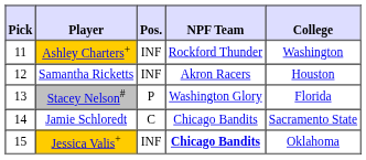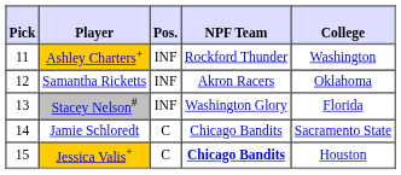 <table style="text-align: center" border="1" cellpadding="3" cellspacing="0">
 <tr>
 <th style="background:#ddf;"><br>Pick</th>
 <th style="background:#ddf;"><br>Player</th>
 <th style="background:#ddf;"><br>Pos.</th>
 <th style="background:#ddf;"><br>NPF Team</th>
 <th style="background:#ddf;"><br>College</th>
 </tr>
 <tr>
 <td>11</td>
 <td style="background:#FFCC00;"><a href='#'>Ashley Charters</a><sup>+</sup></td>
 <td>INF</td>
 <td><a href='#'>Rockford Thunder</a></td>
 <td><a href='#'>Washington</a></td>
 </tr>
 <tr>
 <td>12</td>
 <td><a href='#'>Samantha Ricketts</a></td>
 <td>INF</td>
 <td><a href='#'>Akron Racers</a></td>
-<td><a href='#'>Houston</a></td>
+<td><a href='#'>Oklahoma</a></td>
 </tr>
 <tr>
 <td>13</td>
 <td style="background:#C0C0C0;"><a href='#'>Stacey Nelson</a><sup>#</sup></td>
-<td>P</td>
+<td>INF</td>
 <td><a href='#'>Washington Glory</a></td>
 <td><a href='#'>Florida</a></td>
 </tr>
 <tr>
 <td>14</td>
 <td><a href='#'>Jamie Schloredt</a></td>
 <td>C</td>
 <td><a href='#'>Chicago Bandits</a></td>
 <td><a href='#'>Sacramento State</a></td>
 </tr>
 <tr>
 <td>15</td>
 <td style="background:#FFCC00;"><a href='#'>Jessica Valis</a><sup>+</sup></td>
-<td>INF</td>
+<td>C</td>
 <td><strong><a href='#'>Chicago Bandits</a></strong></td>
-<td><a href='#'>Oklahoma</a></td>
+<td><a href='#'>Houston</a></td>
 </tr>
 </table>
